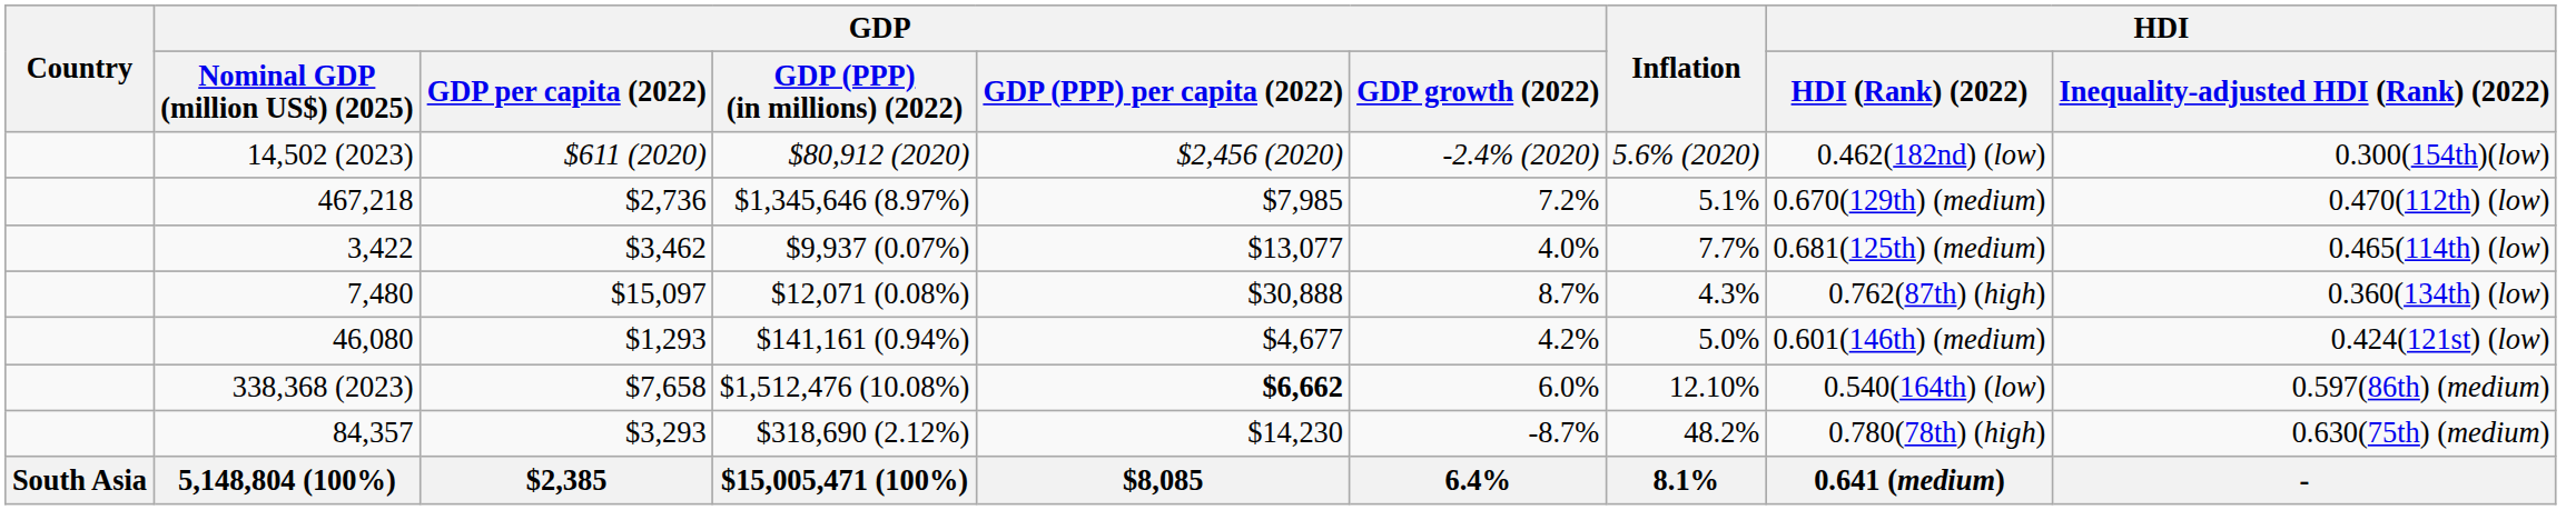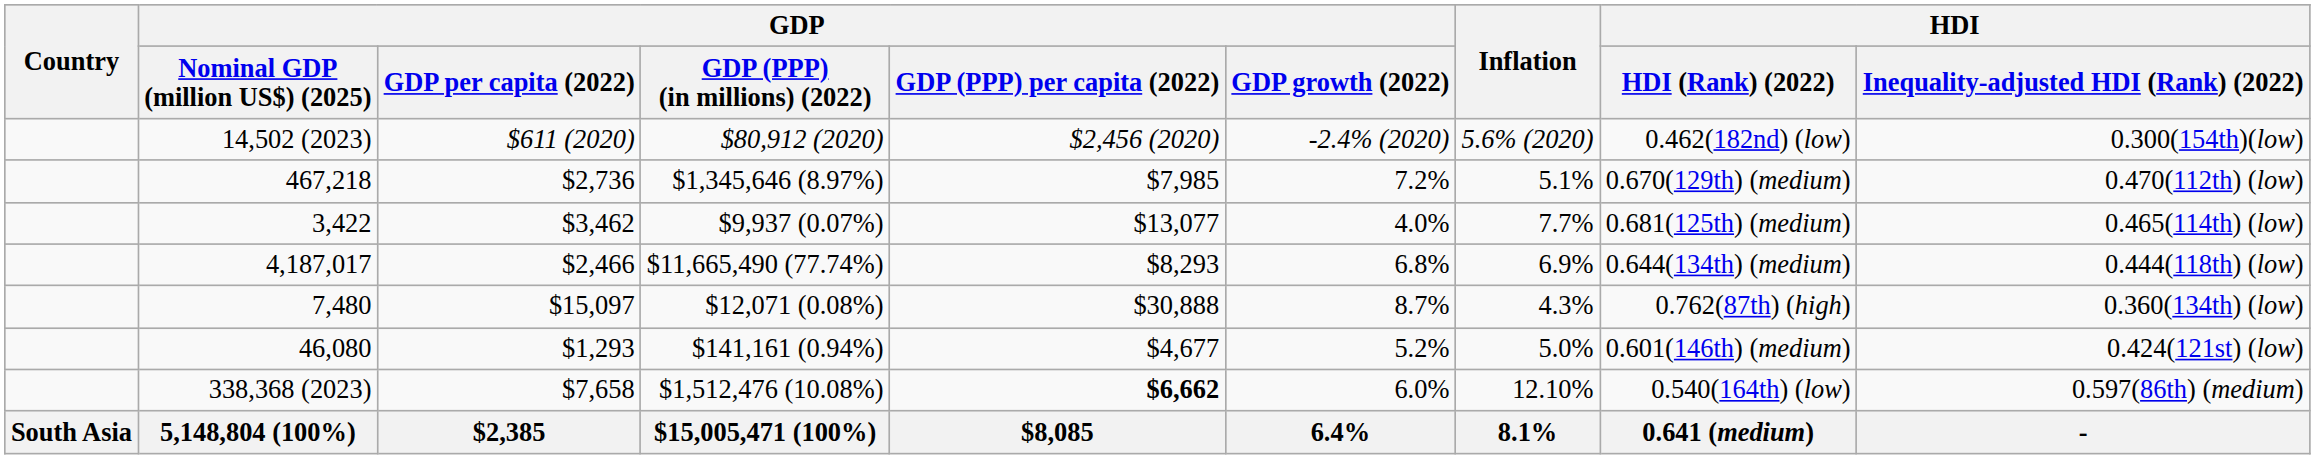 <table class="wikitable sortable">
 <tr style="background:#ececec;">
 <th rowspan="2">Country<br></th>
 <th colspan="5">GDP</th>
 <th rowspan="2">Inflation</th>
 <th colspan="2">HDI</th>
 </tr>
 <tr>
 <th><a href='#'>Nominal GDP</a><br> (million US$) (2025)</th>
 <th><a href='#'>GDP per capita</a> (2022)</th>
 <th><a href='#'>GDP (PPP)</a><br> (in millions) (2022)</th>
 <th><a href='#'>GDP (PPP) per capita</a> (2022)</th>
 <th><a href='#'>GDP growth</a> (2022)</th>
 <th><a href='#'>HDI</a> (<a href='#'>Rank</a>) (2022)</th>
 <th><a href='#'>Inequality-adjusted HDI</a> (<a href='#'>Rank</a>) (2022)</th>
 </tr>
 <tr>
 <td></td>
 <td align="right">14,502 (2023)</td>
 <td align="right"><em>$611 (2020)</em></td>
 <td align="right"><em>$80,912 (2020)</em></td>
 <td align="right"><em>$2,456 (2020)</em></td>
 <td align="right"><em>-2.4% (2020)</em></td>
 <td align="right"><em>5.6% (2020)</em></td>
 <td align="right">0.462(<a href='#'>182nd</a>) (<em><span>low</span></em>)</td>
 <td align="right">0.300(<a href='#'>154th</a>)(<em><span>low</span></em>)</td>
 </tr>
 <tr>
 <td></td>
 <td align="right">467,218</td>
 <td align="right">$2,736</td>
 <td align="right">$1,345,646 (8.97%)</td>
 <td align="right">$7,985</td>
 <td align="right">7.2%</td>
 <td align="right">5.1%</td>
 <td align="right">0.670(<a href='#'>129th</a>) (<em><span>medium</span></em>)</td>
 <td align="right">0.470(<a href='#'>112th</a>) (<em><span>low</span></em>)</td>
 </tr>
 <tr>
 <td></td>
 <td align="right">3,422</td>
 <td align="right">$3,462</td>
 <td align="right">$9,937 (0.07%)</td>
 <td align="right">$13,077</td>
 <td align="right">4.0%</td>
 <td align="right">7.7%</td>
 <td align="right">0.681(<a href='#'>125th</a>) (<em><span>medium</span></em>)</td>
 <td align="right">0.465(<a href='#'>114th</a>) (<em><span>low</span></em>)</td>
 </tr>
 <tr>
 <td></td>
+<td align="right">4,187,017</td>
+<td align="right">$2,466</td>
+<td align="right">$11,665,490 (77.74%)</td>
+<td align="right">$8,293</td>
+<td align="right">6.8%</td>
+<td align="right">6.9%</td>
+<td align="right">0.644(<a href='#'>134th</a>) (<em><span>medium</span></em>)</td>
+<td align="right">0.444(<a href='#'>118th</a>) (<em><span>low</span></em>)</td>
+</tr>
+<tr>
+<td></td>
 <td align="right">7,480</td>
 <td align="right">$15,097</td>
 <td align="right">$12,071 (0.08%)</td>
 <td align="right">$30,888</td>
 <td align="right">8.7%</td>
 <td align="right">4.3%</td>
 <td align="right">0.762(<a href='#'>87th</a>) (<em><span>high</span></em>)</td>
 <td align="right">0.360(<a href='#'>134th</a>) (<em><span>low</span></em>)</td>
 </tr>
 <tr>
 <td></td>
 <td align="right">46,080</td>
 <td align="right">$1,293</td>
 <td align="right">$141,161 (0.94%)</td>
 <td align="right">$4,677</td>
-<td align="right">4.2%</td>
+<td align="right">5.2%</td>
 <td align="right">5.0%</td>
 <td align="right">0.601(<a href='#'>146th</a>) (<em><span>medium</span></em>)</td>
 <td align="right">0.424(<a href='#'>121st</a>) (<em><span>low</span></em>)</td>
 </tr>
 <tr>
 <td></td>
 <td align="right">338,368 (2023)</td>
 <td align="right">$7,658</td>
 <td align="right">$1,512,476 (10.08%)</td>
 <td align="right"><strong>$6,662</strong></td>
 <td align="right">6.0%</td>
 <td align="right">12.10%</td>
 <td align="right">0.540(<a href='#'>164th</a>) (<em><span>low</span></em>)</td>
 <td align="right">0.597(<a href='#'>86th</a>) (<em><span>medium</span></em>)</td>
 </tr>
 <tr>
-<td></td>
-<td align="right">84,357</td>
-<td align="right">$3,293</td>
-<td align="right">$318,690 (2.12%)</td>
-<td align="right">$14,230</td>
-<td align="right">-8.7%</td>
-<td align="right">48.2%</td>
-<td align="right">0.780(<a href='#'>78th</a>) (<em><span>high</span></em>)</td>
-<td align="right">0.630(<a href='#'>75th</a>) (<em><span>medium</span></em>)</td>
-</tr>
-<tr>
 <th><strong>South Asia</strong></th>
 <th><strong> 5,148,804 (100%)</strong></th>
 <th><strong>$2,385</strong></th>
 <th><strong>$15,005,471 (100%)</strong></th>
 <th><strong>$8,085</strong></th>
 <th><strong>6.4%</strong></th>
 <th><strong>8.1%</strong></th>
 <th>0.641 (<em><span>medium</span></em>)</th>
 <th>-</th>
 </tr>
 </table>
